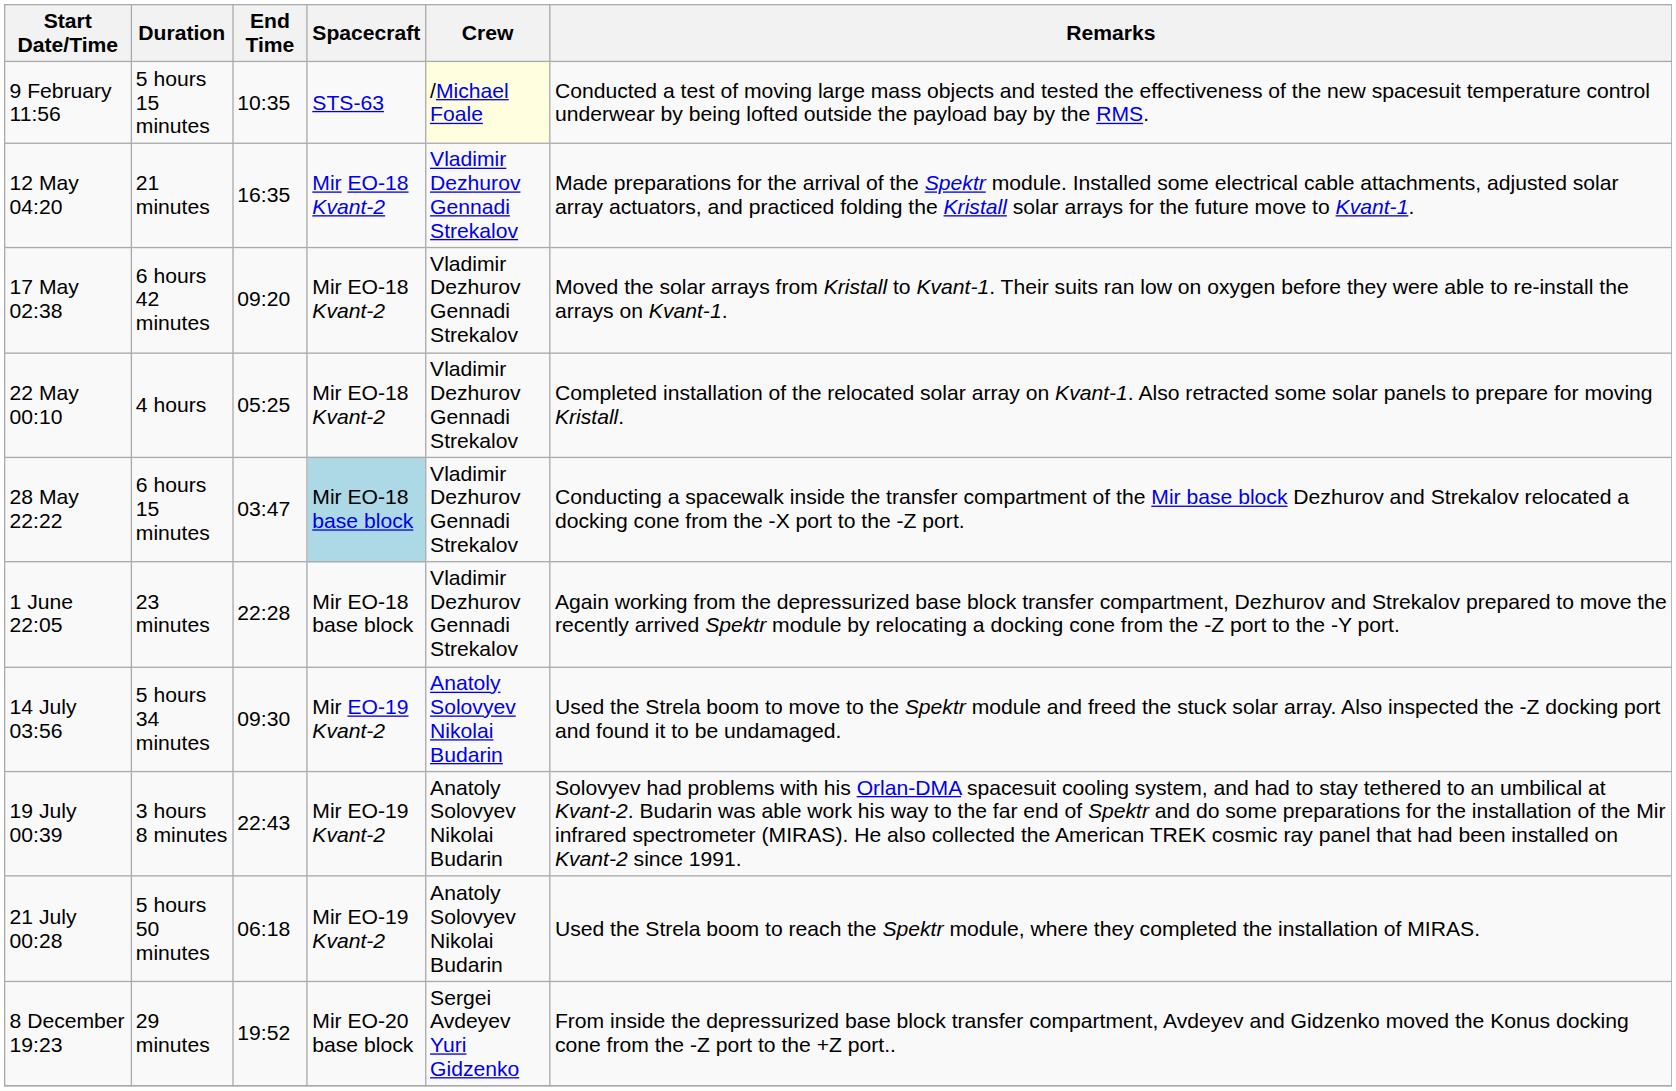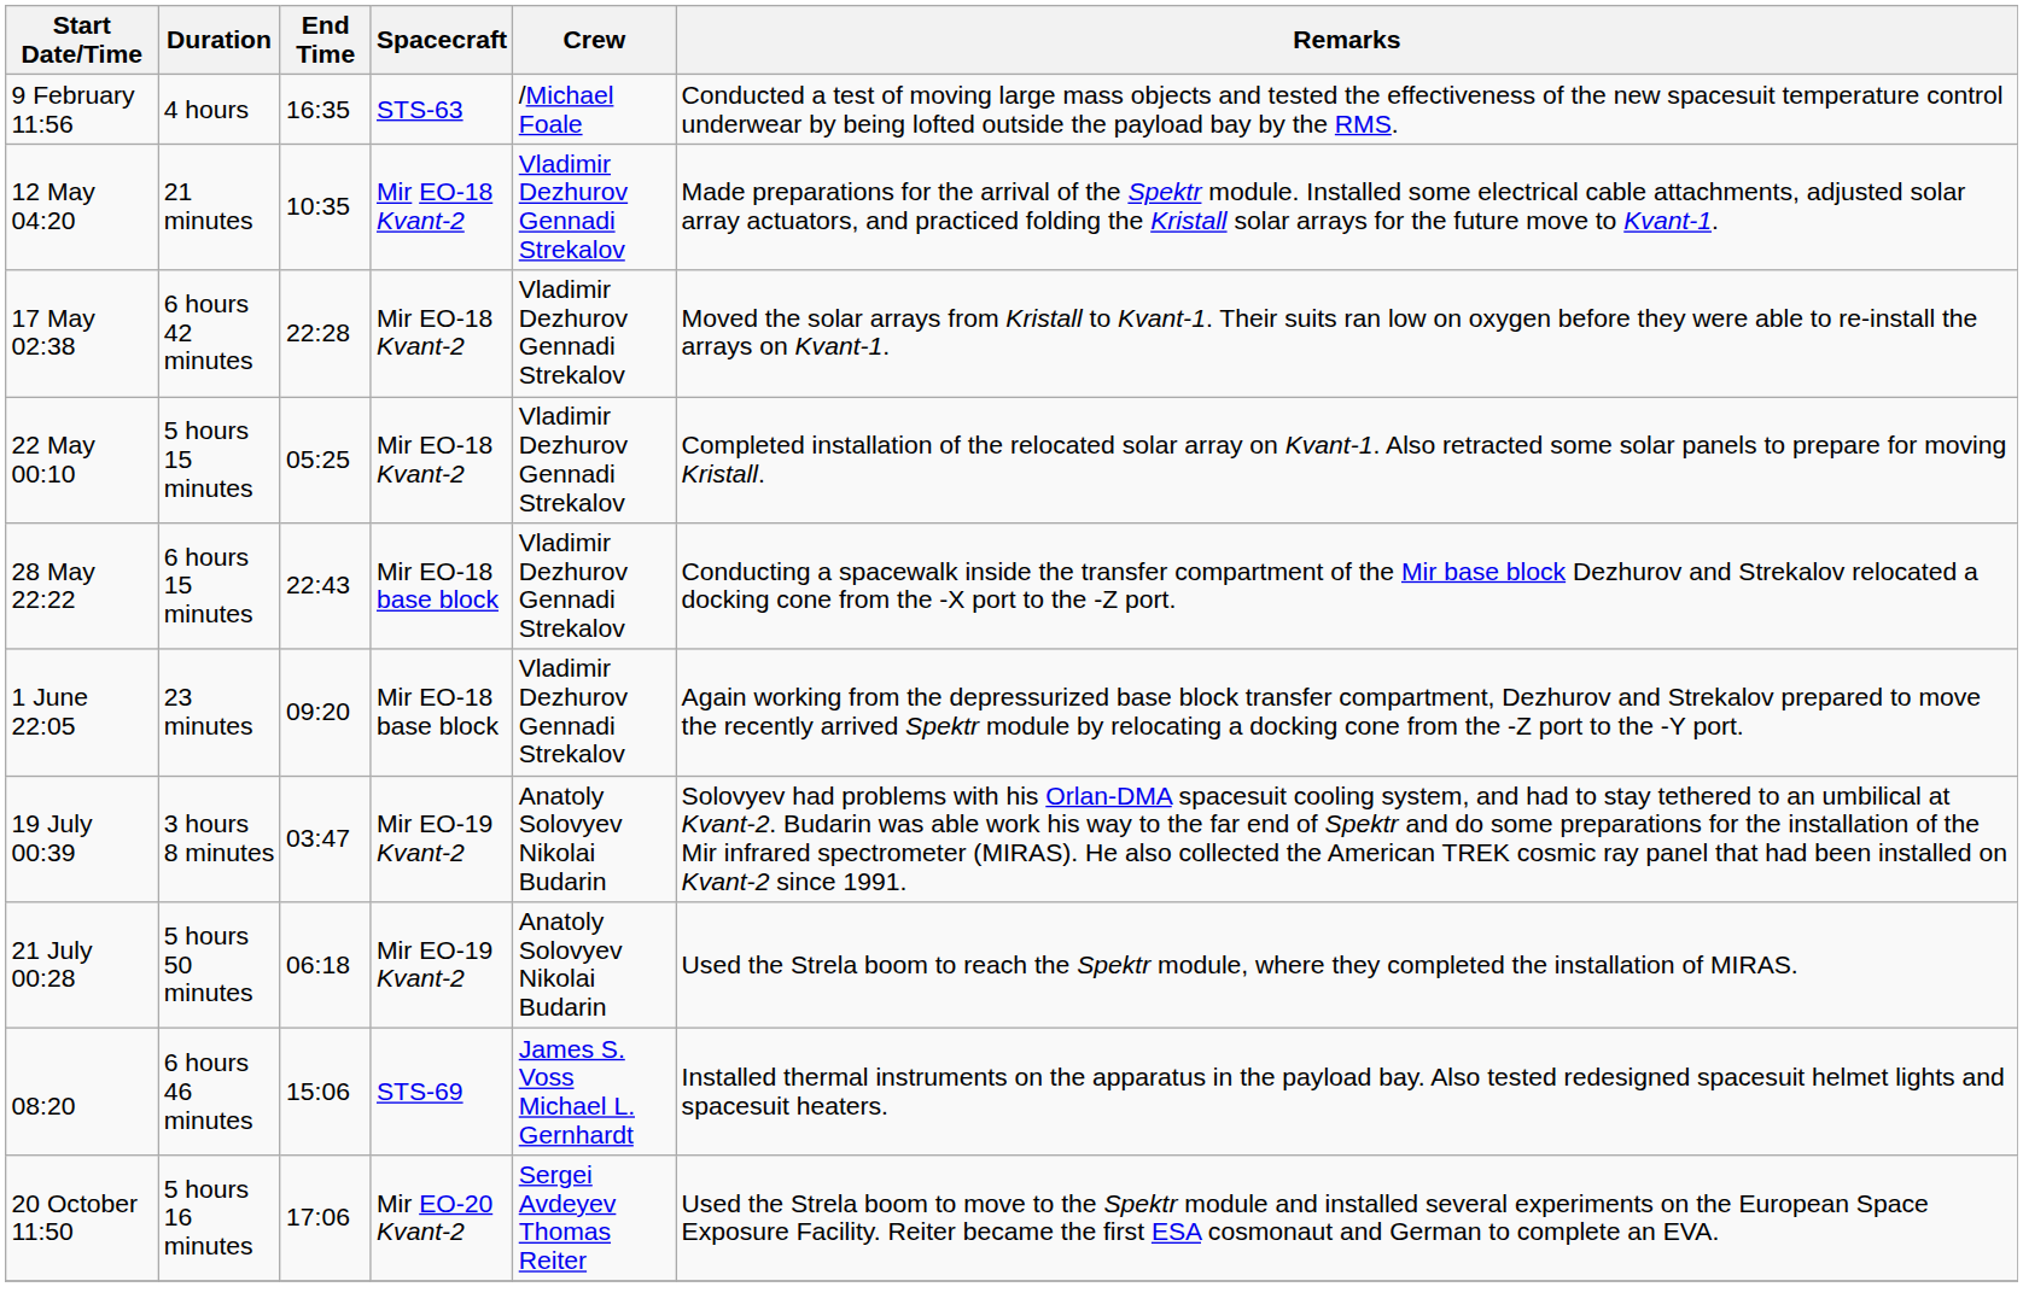 <table class="wikitable" width="100%">
 <tr>
 <th>Start Date/Time</th>
 <th>Duration</th>
 <th>End Time</th>
 <th>Spacecraft</th>
 <th>Crew</th>
 <th>Remarks</th>
 </tr>
 <tr>
 <td>9 February<br>11:56</td>
-<td>5 hours<br>15 minutes</td>
-<td>10:35</td>
+<td>4 hours<br></td>
+<td>16:35</td>
 <td><a href='#'>STS-63</a><br></td>
-<td style="background: lightyellow;">/<a href='#'>Michael Foale</a><br></td>
+<td>/<a href='#'>Michael Foale</a><br></td>
 <td>Conducted a test of moving large mass objects and tested the effectiveness of the new spacesuit temperature control underwear by being lofted outside the payload bay by the <a href='#'>RMS</a>.</td>
 </tr>
 <tr>
 <td>12 May<br>04:20</td>
 <td>21 minutes</td>
-<td>16:35</td>
+<td>10:35</td>
 <td><a href='#'>Mir</a> <a href='#'>EO-18</a><br><em><a href='#'>Kvant-2</a></em></td>
 <td><a href='#'>Vladimir Dezhurov</a><br><a href='#'>Gennadi Strekalov</a></td>
 <td>Made preparations for the arrival of the <em><a href='#'>Spektr</a></em> module. Installed some electrical cable attachments, adjusted solar array actuators, and practiced folding the <em><a href='#'>Kristall</a></em> solar arrays for the future move to <em><a href='#'>Kvant-1</a></em>.</td>
 </tr>
 <tr>
 <td>17 May<br>02:38</td>
 <td>6 hours<br>42 minutes</td>
-<td>09:20</td>
+<td>22:28</td>
 <td>Mir EO-18<br><em>Kvant-2</em></td>
 <td>Vladimir Dezhurov<br>Gennadi Strekalov</td>
 <td>Moved the solar arrays from <em>Kristall</em> to <em>Kvant-1</em>. Their suits ran low on oxygen before they were able to re-install the arrays on <em>Kvant-1</em>.</td>
 </tr>
 <tr>
 <td>22 May<br>00:10</td>
-<td>4 hours<br></td>
+<td>5 hours<br>15 minutes</td>
 <td>05:25</td>
 <td>Mir EO-18<br><em>Kvant-2</em></td>
 <td>Vladimir Dezhurov<br>Gennadi Strekalov</td>
 <td>Completed installation of the relocated solar array on <em>Kvant-1</em>. Also retracted some solar panels to prepare for moving <em>Kristall</em>.</td>
 </tr>
 <tr>
 <td>28 May<br>22:22</td>
 <td>6 hours<br>15 minutes</td>
-<td>03:47</td>
-<td style="background: lightblue;">Mir EO-18<br><a href='#'>base block</a></td>
+<td>22:43</td>
+<td>Mir EO-18<br><a href='#'>base block</a></td>
 <td>Vladimir Dezhurov<br>Gennadi Strekalov</td>
 <td>Conducting a spacewalk inside the transfer compartment of the <a href='#'>Mir base block</a> Dezhurov and Strekalov relocated a docking cone from the -X port to the -Z port.</td>
 </tr>
 <tr>
 <td>1 June<br>22:05</td>
 <td>23 minutes</td>
-<td>22:28</td>
+<td>09:20</td>
 <td>Mir EO-18<br>base block</td>
 <td>Vladimir Dezhurov<br>Gennadi Strekalov</td>
 <td>Again working from the depressurized base block transfer compartment, Dezhurov and Strekalov prepared to move the recently arrived <em>Spektr</em> module by relocating a docking cone from the -Z port to the -Y port.</td>
 </tr>
 <tr>
-<td>14 July<br>03:56</td>
-<td>5 hours<br>34 minutes</td>
-<td>09:30</td>
-<td>Mir <a href='#'>EO-19</a><br><em>Kvant-2</em></td>
-<td><a href='#'>Anatoly Solovyev</a><br><a href='#'>Nikolai Budarin</a></td>
-<td>Used the Strela boom to move to the <em>Spektr</em> module and freed the stuck solar array.  Also inspected the -Z docking port and found it to be undamaged.</td>
-</tr>
-<tr>
 <td>19 July<br>00:39</td>
 <td>3 hours<br>8 minutes</td>
-<td>22:43</td>
+<td>03:47</td>
 <td>Mir EO-19<br><em>Kvant-2</em></td>
 <td>Anatoly Solovyev<br>Nikolai Budarin</td>
 <td>Solovyev had problems with his <a href='#'>Orlan-DMA</a> spacesuit cooling system, and had to stay tethered  to an umbilical at <em>Kvant-2</em>. Budarin was able work his way to the far end of <em>Spektr</em> and do some preparations for the installation of the Mir infrared spectrometer (MIRAS).  He also collected the American TREK cosmic ray panel that had been installed on <em>Kvant-2</em> since 1991.</td>
 </tr>
 <tr>
 <td>21 July<br>00:28</td>
 <td>5 hours<br>50 minutes</td>
 <td>06:18</td>
 <td>Mir EO-19<br><em>Kvant-2</em></td>
 <td>Anatoly Solovyev<br>Nikolai Budarin</td>
 <td>Used the Strela boom to reach the <em>Spektr</em> module, where they completed the installation of MIRAS.</td>
 </tr>
 <tr>
-<td>8 December<br>19:23</td>
-<td>29 minutes</td>
-<td>19:52</td>
-<td>Mir EO-20<br>base block</td>
-<td>Sergei Avdeyev<br><a href='#'>Yuri Gidzenko</a></td>
-<td>From inside the depressurized base block transfer compartment, Avdeyev and Gidzenko moved the Konus docking cone from the -Z port to the +Z port..</td>
+<td><br>08:20</td>
+<td>6 hours<br>46 minutes</td>
+<td>15:06</td>
+<td><a href='#'>STS-69</a><br></td>
+<td><a href='#'>James S. Voss</a><br><a href='#'>Michael L. Gernhardt</a></td>
+<td>Installed thermal instruments on the apparatus in the payload bay. Also tested redesigned spacesuit helmet lights and spacesuit heaters.</td>
+</tr>
+<tr>
+<td>20 October<br>11:50</td>
+<td>5 hours<br>16 minutes</td>
+<td>17:06</td>
+<td>Mir <a href='#'>EO-20</a><br><em>Kvant-2</em></td>
+<td><a href='#'>Sergei Avdeyev</a><br><a href='#'>Thomas Reiter</a></td>
+<td>Used the Strela boom to move to the <em>Spektr</em> module and installed several experiments on the European Space Exposure Facility. Reiter became the first <a href='#'>ESA</a> cosmonaut and German to complete an EVA.</td>
 </tr>
 <tr>
 </tr>
 </table>
